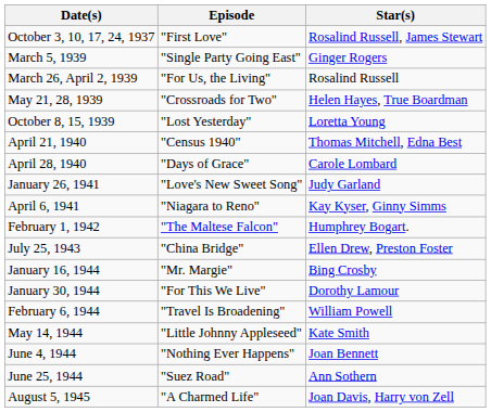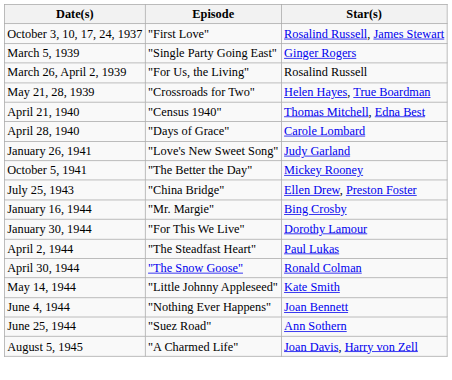 <table class="wikitable">
 <tr>
 <th>Date(s)</th>
 <th>Episode</th>
 <th>Star(s)</th>
 </tr>
 <tr>
 <td>October 3, 10, 17, 24, 1937</td>
 <td>"First Love"</td>
 <td><a href='#'>Rosalind Russell</a>, <a href='#'>James Stewart</a></td>
 </tr>
 <tr>
 <td>March 5, 1939</td>
 <td>"Single Party Going East"</td>
 <td><a href='#'>Ginger Rogers</a></td>
 </tr>
 <tr>
 <td>March 26, April 2, 1939</td>
 <td>"For Us, the Living"</td>
 <td>Rosalind Russell</td>
 </tr>
 <tr>
 <td>May 21, 28, 1939</td>
 <td>"Crossroads for Two"</td>
 <td><a href='#'>Helen Hayes</a>, <a href='#'>True Boardman</a></td>
 </tr>
 <tr>
-<td>October 8, 15, 1939</td>
-<td>"Lost Yesterday"</td>
-<td><a href='#'>Loretta Young</a></td>
-</tr>
-<tr>
 <td>April 21, 1940</td>
 <td>"Census 1940"</td>
 <td><a href='#'>Thomas Mitchell</a>, <a href='#'>Edna Best</a></td>
 </tr>
 <tr>
 <td>April 28, 1940</td>
 <td>"Days of Grace"</td>
 <td><a href='#'>Carole Lombard</a></td>
 </tr>
 <tr>
 <td>January 26, 1941</td>
 <td>"Love's New Sweet Song"</td>
 <td><a href='#'>Judy Garland</a></td>
 </tr>
 <tr>
-<td>April 6, 1941</td>
-<td>"Niagara to Reno"</td>
-<td><a href='#'>Kay Kyser</a>, <a href='#'>Ginny Simms</a></td>
-</tr>
-<tr>
-<td>February 1, 1942</td>
-<td><a href='#'>"The Maltese Falcon"</a></td>
-<td><a href='#'>Humphrey Bogart</a>.</td>
+<td>October 5, 1941</td>
+<td>"The Better the Day"</td>
+<td><a href='#'>Mickey Rooney</a></td>
 </tr>
 <tr>
 <td>July 25, 1943</td>
 <td>"China Bridge"</td>
 <td><a href='#'>Ellen Drew</a>, <a href='#'>Preston Foster</a></td>
 </tr>
 <tr>
 <td>January 16, 1944</td>
 <td>"Mr. Margie"</td>
 <td><a href='#'>Bing Crosby</a></td>
 </tr>
 <tr>
 <td>January 30, 1944</td>
 <td>"For This We Live"</td>
 <td><a href='#'>Dorothy Lamour</a></td>
 </tr>
 <tr>
-<td>February 6, 1944</td>
-<td>"Travel Is Broadening"</td>
-<td><a href='#'>William Powell</a></td>
+<td>April 2, 1944</td>
+<td>"The Steadfast Heart"</td>
+<td><a href='#'>Paul Lukas</a></td>
+</tr>
+<tr>
+<td>April 30, 1944</td>
+<td><a href='#'>"The Snow Goose"</a></td>
+<td><a href='#'>Ronald Colman</a></td>
 </tr>
 <tr>
 <td>May 14, 1944</td>
 <td>"Little Johnny Appleseed"</td>
 <td><a href='#'>Kate Smith</a></td>
 </tr>
 <tr>
 <td>June 4, 1944</td>
 <td>"Nothing Ever Happens"</td>
 <td><a href='#'>Joan Bennett</a></td>
 </tr>
 <tr>
 <td>June 25, 1944</td>
 <td>"Suez Road"</td>
 <td><a href='#'>Ann Sothern</a></td>
 </tr>
 <tr>
 <td>August 5, 1945</td>
 <td>"A Charmed Life"</td>
 <td><a href='#'>Joan Davis</a>, <a href='#'>Harry von Zell</a></td>
 </tr>
 </table>
